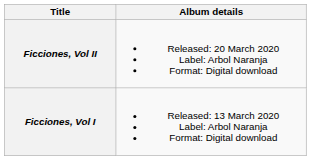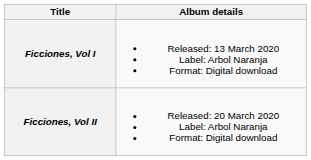 <table class="wikitable" style="text-align:center;">
 <tr>
 <th scope="col" style="width:11em;">Title</th>
 <th scope="col" style="width:19em;">Album details</th>
 </tr>
 <tr>
+<th scope="row"><strong><em>Ficciones, Vol I</em></strong></th>
+<td><br><ul><li>Released: 13 March 2020</li><li>Label: Arbol Naranja</li><li>Format: Digital download</li></ul></td>
+</tr>
+<tr>
 <th scope="row"><strong><em>Ficciones, Vol II</em></strong></th>
 <td><br><ul><li>Released: 20 March 2020</li><li>Label: Arbol Naranja</li><li>Format: Digital download</li></ul></td>
 </tr>
-<tr>
-<th scope="row"><strong><em>Ficciones, Vol I</em></strong></th>
-<td><br><ul><li>Released: 13 March 2020</li><li>Label: Arbol Naranja</li><li>Format: Digital download</li></ul></td>
-</tr>
 </table>
